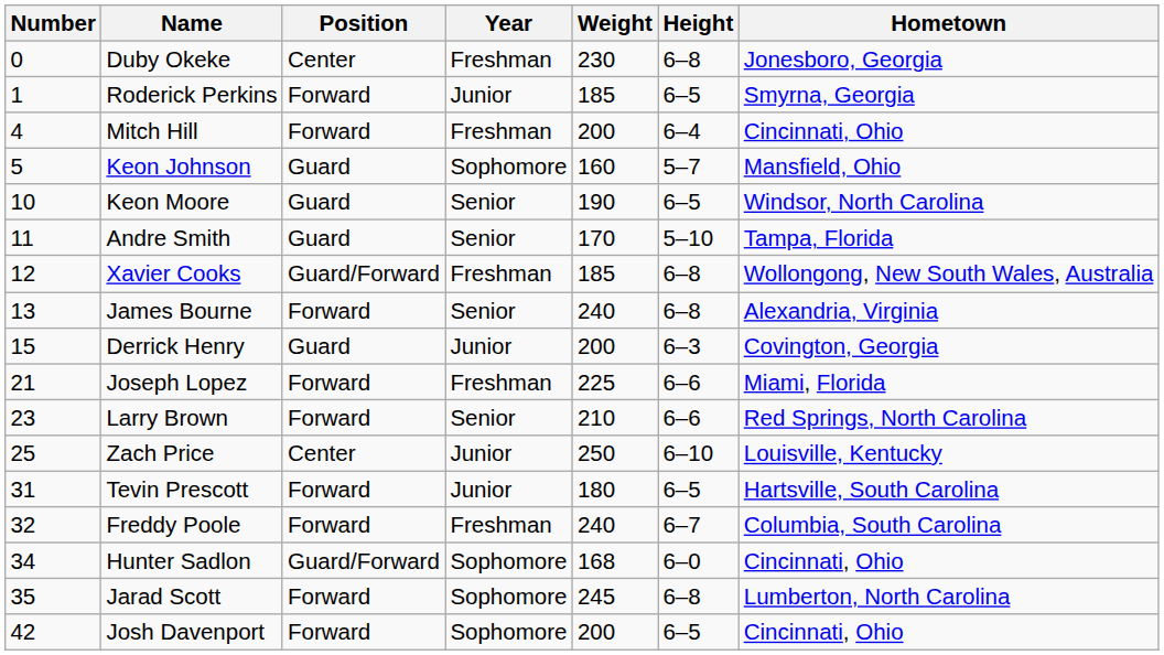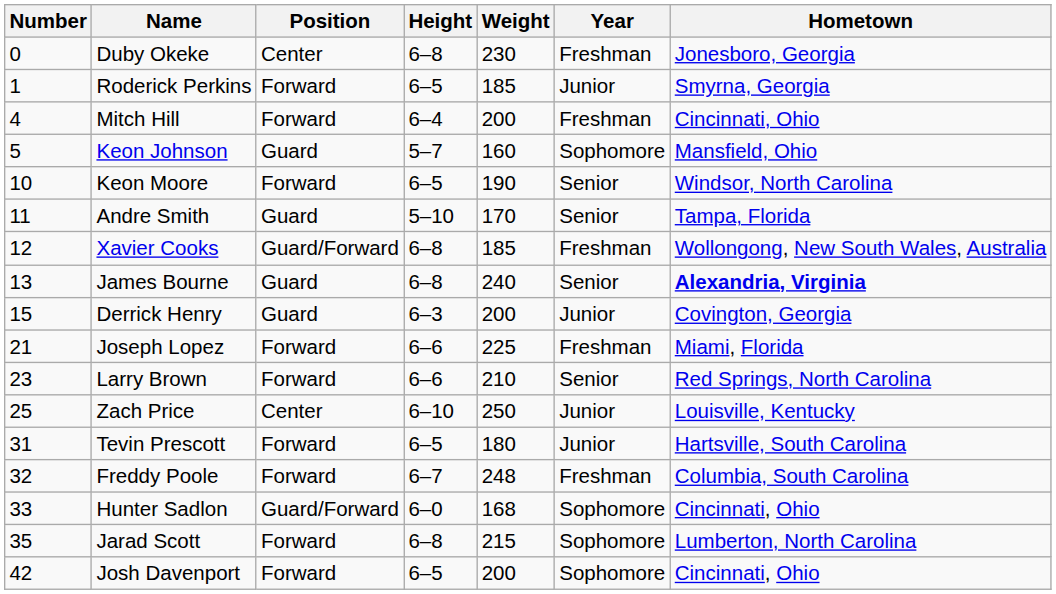 <table class="wikitable sortable" style="font-size: 95%;">
 <tr>
 <th>Number</th>
 <th>Name</th>
 <th>Position</th>
+<th>Height</th>
+<th>Weight</th>
 <th>Year</th>
-<th>Weight</th>
-<th>Height</th>
 <th>Hometown</th>
 </tr>
 <tr>
 <td>0</td>
 <td>Duby Okeke</td>
 <td>Center</td>
+<td>6–8</td>
+<td>230</td>
 <td>Freshman</td>
-<td>230</td>
-<td>6–8</td>
 <td><a href='#'>Jonesboro, Georgia</a></td>
 </tr>
 <tr>
 <td>1</td>
 <td>Roderick Perkins</td>
 <td>Forward</td>
+<td>6–5</td>
+<td>185</td>
 <td>Junior</td>
-<td>185</td>
-<td>6–5</td>
 <td><a href='#'>Smyrna, Georgia</a></td>
 </tr>
 <tr>
 <td>4</td>
 <td>Mitch Hill</td>
 <td>Forward</td>
+<td>6–4</td>
+<td>200</td>
 <td>Freshman</td>
-<td>200</td>
-<td>6–4</td>
 <td><a href='#'>Cincinnati, Ohio</a></td>
 </tr>
 <tr>
 <td>5</td>
 <td><a href='#'>Keon Johnson</a></td>
 <td>Guard</td>
+<td>5–7</td>
+<td>160</td>
 <td>Sophomore</td>
-<td>160</td>
-<td>5–7</td>
 <td><a href='#'>Mansfield, Ohio</a></td>
 </tr>
 <tr>
 <td>10</td>
 <td>Keon Moore</td>
-<td>Guard</td>
+<td>Forward</td>
+<td>6–5</td>
+<td>190</td>
 <td>Senior</td>
-<td>190</td>
-<td>6–5</td>
 <td><a href='#'>Windsor, North Carolina</a></td>
 </tr>
 <tr>
 <td>11</td>
 <td>Andre Smith</td>
 <td>Guard</td>
+<td>5–10</td>
+<td>170</td>
 <td>Senior</td>
-<td>170</td>
-<td>5–10</td>
 <td><a href='#'>Tampa, Florida</a></td>
 </tr>
 <tr>
 <td>12</td>
 <td><a href='#'>Xavier Cooks</a></td>
 <td>Guard/Forward</td>
+<td>6–8</td>
+<td>185</td>
 <td>Freshman</td>
-<td>185</td>
-<td>6–8</td>
 <td><a href='#'>Wollongong</a>, <a href='#'>New South Wales</a>, <a href='#'>Australia</a></td>
 </tr>
 <tr>
 <td>13</td>
 <td>James Bourne</td>
-<td>Forward</td>
+<td>Guard</td>
+<td>6–8</td>
+<td>240</td>
 <td>Senior</td>
-<td>240</td>
-<td>6–8</td>
-<td><a href='#'>Alexandria, Virginia</a></td>
+<td><strong><a href='#'>Alexandria, Virginia</a></strong></td>
 </tr>
 <tr>
 <td>15</td>
 <td>Derrick Henry</td>
 <td>Guard</td>
+<td>6–3</td>
+<td>200</td>
 <td>Junior</td>
-<td>200</td>
-<td>6–3</td>
 <td><a href='#'>Covington, Georgia</a></td>
 </tr>
 <tr>
 <td>21</td>
 <td>Joseph Lopez</td>
 <td>Forward</td>
+<td>6–6</td>
+<td>225</td>
 <td>Freshman</td>
-<td>225</td>
-<td>6–6</td>
 <td><a href='#'>Miami</a>, <a href='#'>Florida</a></td>
 </tr>
 <tr>
 <td>23</td>
 <td>Larry Brown</td>
 <td>Forward</td>
+<td>6–6</td>
+<td>210</td>
 <td>Senior</td>
-<td>210</td>
-<td>6–6</td>
 <td><a href='#'>Red Springs, North Carolina</a></td>
 </tr>
 <tr>
 <td>25</td>
 <td>Zach Price</td>
 <td>Center</td>
+<td>6–10</td>
+<td>250</td>
 <td>Junior</td>
-<td>250</td>
-<td>6–10</td>
 <td><a href='#'>Louisville, Kentucky</a></td>
 </tr>
 <tr>
 <td>31</td>
 <td>Tevin Prescott</td>
 <td>Forward</td>
+<td>6–5</td>
+<td>180</td>
 <td>Junior</td>
-<td>180</td>
-<td>6–5</td>
 <td><a href='#'>Hartsville, South Carolina</a></td>
 </tr>
 <tr>
 <td>32</td>
 <td>Freddy Poole</td>
 <td>Forward</td>
+<td>6–7</td>
+<td>248</td>
 <td>Freshman</td>
-<td>240</td>
-<td>6–7</td>
 <td><a href='#'>Columbia, South Carolina</a></td>
 </tr>
 <tr>
-<td>34</td>
+<td>33</td>
 <td>Hunter Sadlon</td>
 <td>Guard/Forward</td>
+<td>6–0</td>
+<td>168</td>
 <td>Sophomore</td>
-<td>168</td>
-<td>6–0</td>
 <td><a href='#'>Cincinnati</a>, <a href='#'>Ohio</a></td>
 </tr>
 <tr>
 <td>35</td>
 <td>Jarad Scott</td>
 <td>Forward</td>
+<td>6–8</td>
+<td>215</td>
 <td>Sophomore</td>
-<td>245</td>
-<td>6–8</td>
 <td><a href='#'>Lumberton, North Carolina</a></td>
 </tr>
 <tr>
 <td>42</td>
 <td>Josh Davenport</td>
 <td>Forward</td>
+<td>6–5</td>
+<td>200</td>
 <td>Sophomore</td>
-<td>200</td>
-<td>6–5</td>
 <td><a href='#'>Cincinnati</a>, <a href='#'>Ohio</a></td>
 </tr>
 </table>
